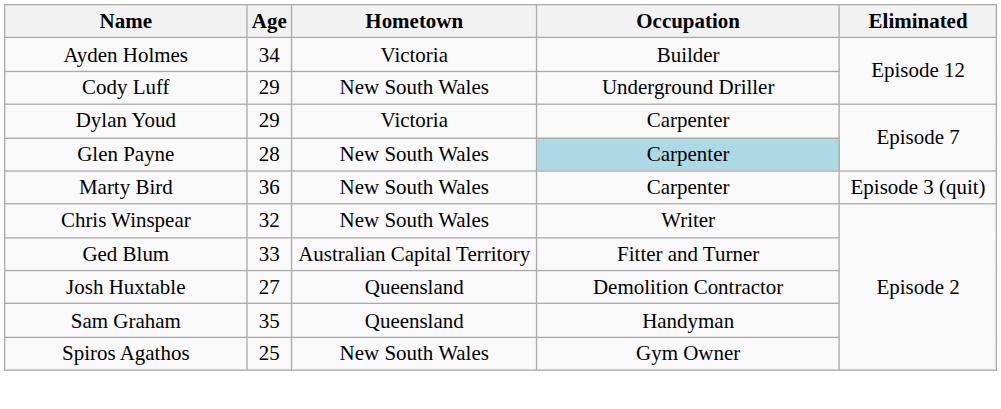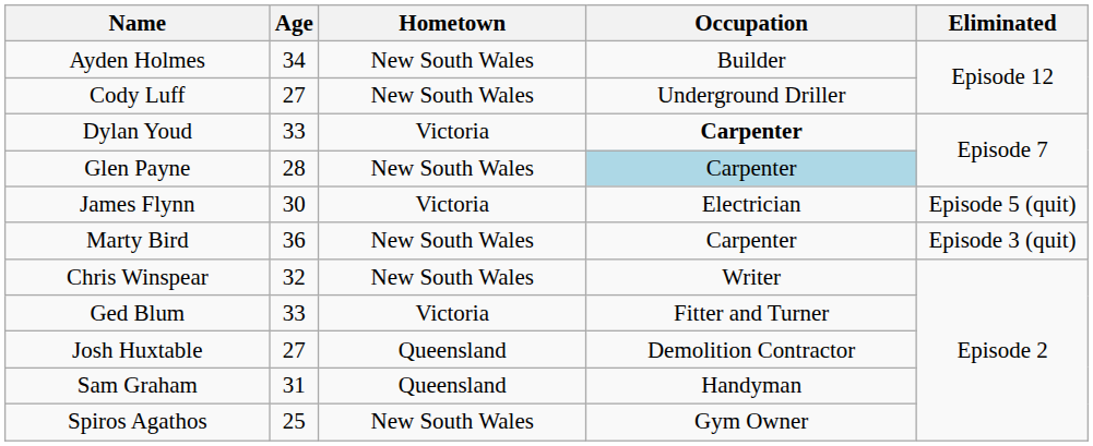 <table class="wikitable plainrowheaders" style="text-align:center; width:60%; font-size:100%;">
 <tr>
 <th width=200>Name</th>
 <th width=25>Age</th>
 <th width=200>Hometown</th>
 <th width=250>Occupation</th>
 <th width=120>Eliminated</th>
 </tr>
 <tr>
 <td>Ayden Holmes</td>
 <td>34</td>
-<td>Victoria</td>
+<td>New South Wales</td>
 <td>Builder</td>
 <td rowspan="2">Episode 12</td>
 </tr>
 <tr>
 <td>Cody Luff</td>
-<td>29</td>
+<td>27</td>
 <td>New South Wales</td>
 <td>Underground Driller</td>
 </tr>
 <tr>
 <td>Dylan Youd</td>
-<td>29</td>
+<td>33</td>
 <td>Victoria</td>
-<td>Carpenter</td>
+<td><strong>Carpenter</strong></td>
 <td rowspan="2">Episode 7</td>
 </tr>
 <tr>
 <td>Glen Payne</td>
 <td>28</td>
 <td>New South Wales</td>
 <td style="background: lightblue;">Carpenter</td>
+</tr>
+<tr>
+<td>James Flynn</td>
+<td>30</td>
+<td>Victoria</td>
+<td>Electrician</td>
+<td>Episode 5 (quit)</td>
 </tr>
 <tr>
 <td>Marty Bird</td>
 <td>36</td>
 <td>New South Wales</td>
 <td>Carpenter</td>
 <td>Episode 3 (quit)</td>
 </tr>
 <tr>
 <td>Chris Winspear</td>
 <td>32</td>
 <td>New South Wales</td>
 <td>Writer</td>
 <td rowspan="5">Episode 2</td>
 </tr>
 <tr>
 <td>Ged Blum</td>
 <td>33</td>
-<td>Australian Capital Territory</td>
+<td>Victoria</td>
 <td>Fitter and Turner</td>
 </tr>
 <tr>
 <td>Josh Huxtable</td>
 <td>27</td>
 <td>Queensland</td>
 <td>Demolition Contractor</td>
 </tr>
 <tr>
 <td>Sam Graham</td>
-<td>35</td>
+<td>31</td>
 <td>Queensland</td>
 <td>Handyman</td>
 </tr>
 <tr>
 <td>Spiros Agathos</td>
 <td>25</td>
 <td>New South Wales</td>
 <td>Gym Owner</td>
 </tr>
 </table>
